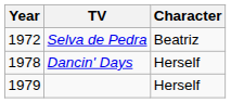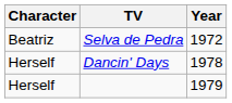 <table class="wikitable">
 <tr>
+<th>Character</th>
+<th>TV</th>
 <th>Year</th>
-<th>TV</th>
-<th>Character</th>
 </tr>
 <tr>
+<td>Beatriz</td>
+<td><a href='#'><em>Selva de Pedra</em></a></td>
 <td>1972</td>
-<td><a href='#'><em>Selva de Pedra</em></a></td>
-<td>Beatriz</td>
 </tr>
 <tr>
+<td>Herself</td>
+<td><a href='#'><em>Dancin' Days</em></a></td>
 <td>1978</td>
-<td><a href='#'><em>Dancin' Days</em></a></td>
-<td>Herself</td>
 </tr>
 <tr>
+<td>Herself</td>
+<td><em></em></td>
 <td>1979</td>
-<td><em></em></td>
-<td>Herself</td>
 </tr>
 </table>
